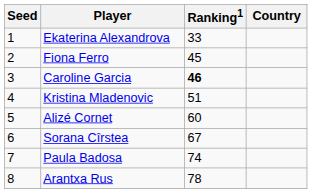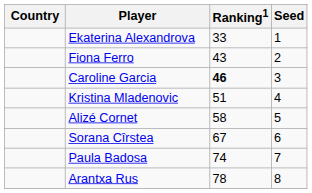 <table class="sortable wikitable">
 <tr>
-<th>Seed</th>
+<th width="70">Country</th>
 <th width="175">Player</th>
 <th>Ranking<sup>1</sup></th>
-<th width="70">Country</th>
+<th>Seed</th>
 </tr>
 <tr>
-<td>1</td>
+<td></td>
 <td><a href='#'>Ekaterina Alexandrova</a></td>
 <td>33</td>
-<td></td>
+<td>1</td>
 </tr>
 <tr>
+<td></td>
+<td><a href='#'>Fiona Ferro</a></td>
+<td>43</td>
 <td>2</td>
-<td><a href='#'>Fiona Ferro</a></td>
-<td>45</td>
-<td></td>
 </tr>
 <tr>
-<td>3</td>
+<td></td>
 <td><a href='#'>Caroline Garcia</a></td>
 <td><strong>46</strong></td>
-<td></td>
+<td>3</td>
 </tr>
 <tr>
-<td>4</td>
+<td></td>
 <td><a href='#'>Kristina Mladenovic</a></td>
 <td>51</td>
-<td></td>
+<td>4</td>
 </tr>
 <tr>
+<td></td>
+<td><a href='#'>Alizé Cornet</a></td>
+<td>58</td>
 <td>5</td>
-<td><a href='#'>Alizé Cornet</a></td>
-<td>60</td>
-<td></td>
 </tr>
 <tr>
-<td>6</td>
+<td></td>
 <td><a href='#'>Sorana Cîrstea</a></td>
 <td>67</td>
-<td></td>
+<td>6</td>
 </tr>
 <tr>
-<td>7</td>
+<td></td>
 <td><a href='#'>Paula Badosa</a></td>
 <td>74</td>
-<td></td>
+<td>7</td>
 </tr>
 <tr>
-<td>8</td>
+<td></td>
 <td><a href='#'>Arantxa Rus</a></td>
 <td>78</td>
-<td></td>
+<td>8</td>
 </tr>
 </table>
